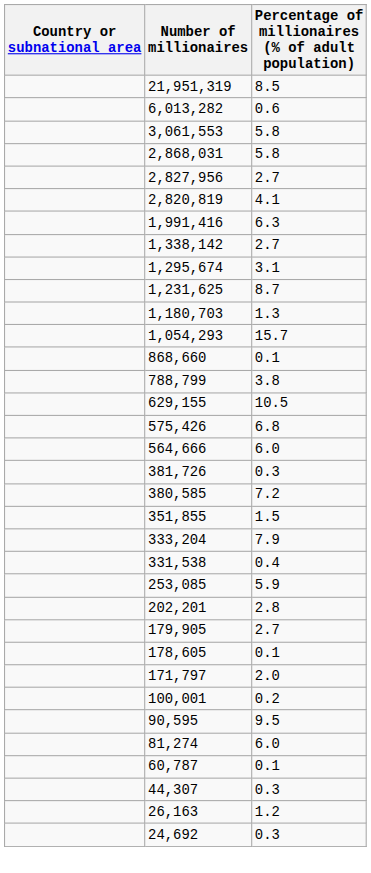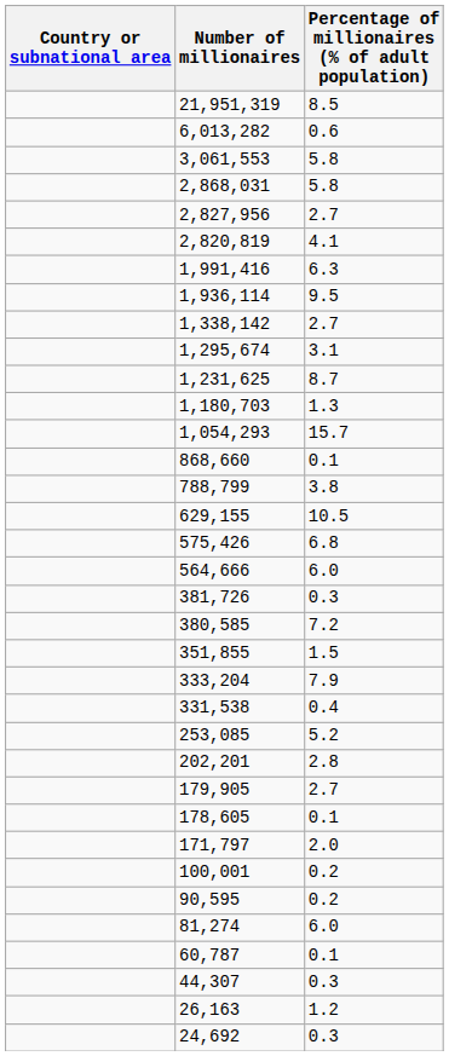 <table class="wikitable sortable static-row-numbers" style="text-align: left">
 <tr class="static-row-header" style="text-align:center;vertical-align:bottom;">
 <th>Country or<br><a href='#'>subnational area</a><br><br></th>
 <th>Number of<br>millionaires<br><br></th>
 <th>Percentage of<br>millionaires<br>(% of adult<br>population)</th>
 </tr>
 <tr>
 <td></td>
 <td>21,951,319</td>
 <td>8.5</td>
 </tr>
 <tr>
 <td></td>
 <td>6,013,282</td>
 <td>0.6</td>
 </tr>
 <tr>
 <td></td>
 <td>3,061,553</td>
 <td>5.8</td>
 </tr>
 <tr>
 <td></td>
 <td>2,868,031</td>
 <td>5.8</td>
 </tr>
 <tr>
 <td></td>
 <td>2,827,956</td>
 <td>2.7</td>
 </tr>
 <tr>
 <td></td>
 <td>2,820,819</td>
 <td>4.1</td>
 </tr>
 <tr>
 <td></td>
 <td>1,991,416</td>
 <td>6.3</td>
+</tr>
+<tr>
+<td></td>
+<td>1,936,114</td>
+<td>9.5</td>
 </tr>
 <tr>
 <td></td>
 <td>1,338,142</td>
 <td>2.7</td>
 </tr>
 <tr>
 <td></td>
 <td>1,295,674</td>
 <td>3.1</td>
 </tr>
 <tr>
 <td></td>
 <td>1,231,625</td>
 <td>8.7</td>
 </tr>
 <tr>
 <td></td>
 <td>1,180,703</td>
 <td>1.3</td>
 </tr>
 <tr>
 <td></td>
 <td>1,054,293</td>
 <td>15.7</td>
 </tr>
 <tr>
 <td></td>
 <td>868,660</td>
 <td>0.1</td>
 </tr>
 <tr>
 <td></td>
 <td>788,799</td>
 <td>3.8</td>
 </tr>
 <tr>
 <td></td>
 <td>629,155</td>
 <td>10.5</td>
 </tr>
 <tr>
 <td></td>
 <td>575,426</td>
 <td>6.8</td>
 </tr>
 <tr>
 <td></td>
 <td>564,666</td>
 <td>6.0</td>
 </tr>
 <tr>
 <td></td>
 <td>381,726</td>
 <td>0.3</td>
 </tr>
 <tr>
 <td></td>
 <td>380,585</td>
 <td>7.2</td>
 </tr>
 <tr>
 <td></td>
 <td>351,855</td>
 <td>1.5</td>
 </tr>
 <tr>
 <td></td>
 <td>333,204</td>
 <td>7.9</td>
 </tr>
 <tr>
 <td></td>
 <td>331,538</td>
 <td>0.4</td>
 </tr>
 <tr>
 <td></td>
 <td>253,085</td>
-<td>5.9</td>
+<td>5.2</td>
 </tr>
 <tr>
 <td></td>
 <td>202,201</td>
 <td>2.8</td>
 </tr>
 <tr>
 <td></td>
 <td>179,905</td>
 <td>2.7</td>
 </tr>
 <tr>
 <td></td>
 <td>178,605</td>
 <td>0.1</td>
 </tr>
 <tr>
 <td></td>
 <td>171,797</td>
 <td>2.0</td>
 </tr>
 <tr>
 <td></td>
 <td>100,001</td>
 <td>0.2</td>
 </tr>
 <tr>
 <td></td>
 <td>90,595</td>
-<td>9.5</td>
+<td>0.2</td>
 </tr>
 <tr>
 <td></td>
 <td>81,274</td>
 <td>6.0</td>
 </tr>
 <tr>
 <td></td>
 <td>60,787</td>
 <td>0.1</td>
 </tr>
 <tr>
 <td></td>
 <td>44,307</td>
 <td>0.3</td>
 </tr>
 <tr>
 <td></td>
 <td>26,163</td>
 <td>1.2</td>
 </tr>
 <tr>
 <td></td>
 <td>24,692</td>
 <td>0.3</td>
 </tr>
 </table>
